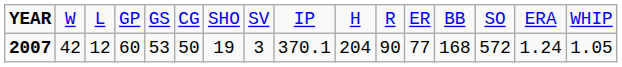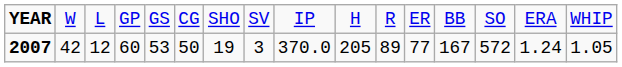 <table class="wikitable">
 <tr align=center>
 <td><strong>YEAR</strong></td>
 <td><a href='#'>W</a></td>
 <td><a href='#'>L</a></td>
 <td><a href='#'>GP</a></td>
 <td><a href='#'>GS</a></td>
 <td><a href='#'>CG</a></td>
 <td><a href='#'>SHO</a></td>
 <td><a href='#'>SV</a></td>
 <td><a href='#'>IP</a></td>
 <td><a href='#'>H</a></td>
 <td><a href='#'>R</a></td>
 <td><a href='#'>ER</a></td>
 <td><a href='#'>BB</a></td>
 <td><a href='#'>SO</a></td>
 <td><a href='#'>ERA</a></td>
 <td><a href='#'>WHIP</a></td>
 </tr>
 <tr align=center>
 <td><strong>2007</strong></td>
 <td>42</td>
 <td>12</td>
 <td>60</td>
 <td>53</td>
 <td>50</td>
 <td>19</td>
 <td>3</td>
-<td>370.1</td>
-<td>204</td>
-<td>90</td>
+<td>370.0</td>
+<td>205</td>
+<td>89</td>
 <td>77</td>
-<td>168</td>
+<td>167</td>
 <td>572</td>
 <td>1.24</td>
 <td>1.05</td>
 </tr>
 </table>
